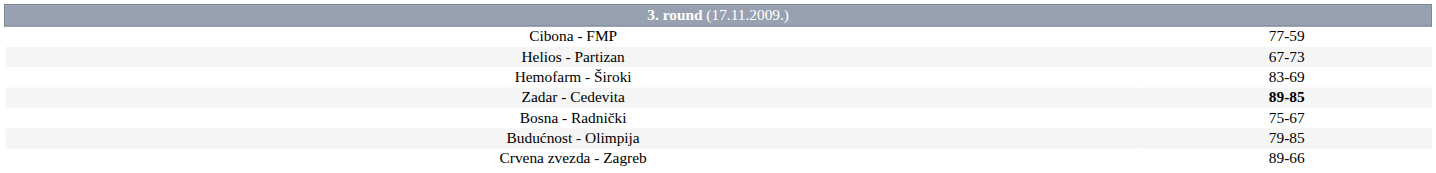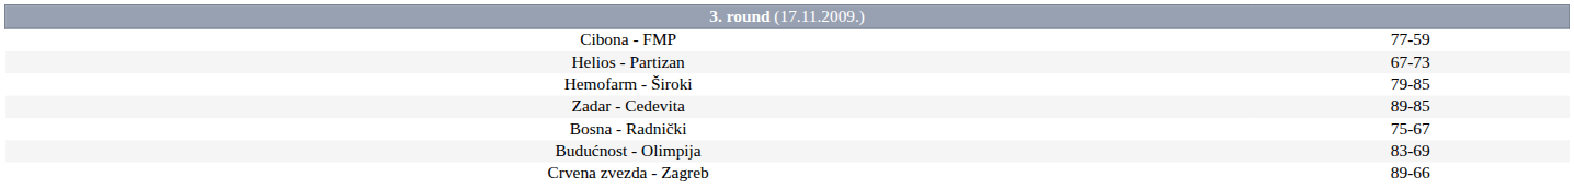 <table border=0 cellspacing=0 cellpadding=1em style="font-size: 85%; border-collapse: collapse;width:100%;">
 <tr>
 <td colspan=5 bgcolor=#98A1B2 style="border:1px solid #7A8392; text-align:center; color:#FFFFFF;"><strong>3. round</strong> (17.11.2009.)</td>
 </tr>
 <tr align=center bgcolor=#FFFFFF>
 <td>Cibona - FMP</td>
 <td>77-59</td>
 </tr>
 <tr align=center bgcolor=#f5f5f5>
 <td>Helios - Partizan</td>
 <td>67-73</td>
 </tr>
 <tr align=center bgcolor=#FFFFFF>
 <td>Hemofarm - Široki</td>
-<td>83-69</td>
+<td>79-85</td>
 </tr>
 <tr align=center bgcolor=#f5f5f5>
 <td>Zadar - Cedevita</td>
-<td><strong>89-85</strong></td>
+<td>89-85</td>
 </tr>
 <tr align=center bgcolor=#FFFFFF>
 <td>Bosna - Radnički</td>
 <td>75-67</td>
 </tr>
 <tr align=center bgcolor=#f5f5f5>
 <td>Budućnost - Olimpija</td>
-<td>79-85</td>
+<td>83-69</td>
 </tr>
 <tr align=center bgcolor=#FFFFFF>
 <td>Crvena zvezda - Zagreb</td>
 <td>89-66</td>
 </tr>
 </table>
